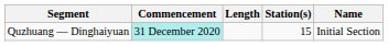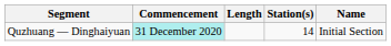 <table class="wikitable" style="border-collapse: collapse; text-align: right;">
 <tr>
 <th>Segment</th>
 <th>Commencement</th>
 <th>Length</th>
 <th>Station(s)</th>
 <th>Name</th>
 </tr>
 <tr>
 <td style="text-align: left;">Quzhuang — Dinghaiyuan</td>
 <td style="background: paleturquoise;">31 December 2020</td>
 <td></td>
-<td>15</td>
+<td>14</td>
 <td>Initial Section</td>
 </tr>
 </table>
